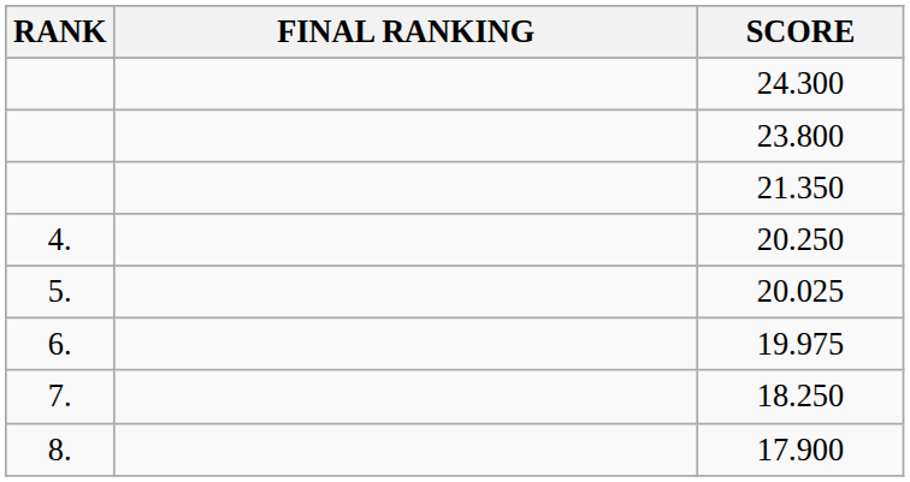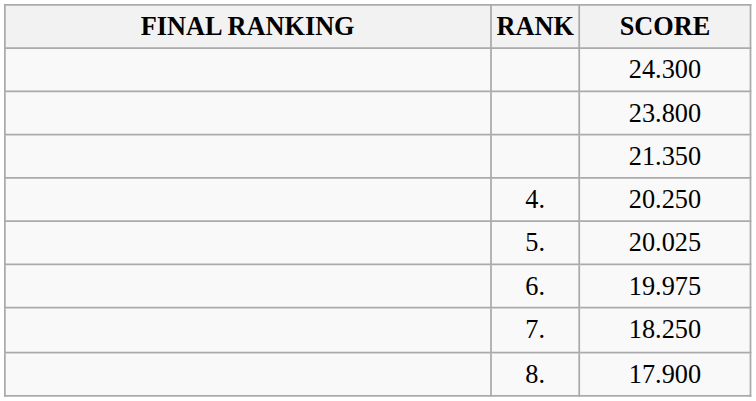 <table class="wikitable" style="font-size:95%;">
 <tr>
+<th align="left" style="width: 18em">FINAL RANKING</th>
 <th>RANK</th>
-<th align="left" style="width: 18em">FINAL RANKING</th>
 <th align="center" style="width: 6em">SCORE</th>
 </tr>
 <tr>
+<td></td>
 <td align="center"></td>
-<td></td>
 <td align="center">24.300</td>
 </tr>
 <tr>
+<td></td>
 <td align="center"></td>
-<td></td>
 <td align="center">23.800</td>
 </tr>
 <tr>
+<td></td>
 <td align="center"></td>
-<td></td>
 <td align="center">21.350</td>
 </tr>
 <tr>
+<td></td>
 <td align="center">4.</td>
-<td></td>
 <td align="center">20.250</td>
 </tr>
 <tr>
+<td></td>
 <td align="center">5.</td>
-<td></td>
 <td align="center">20.025</td>
 </tr>
 <tr>
+<td></td>
 <td align="center">6.</td>
-<td></td>
 <td align="center">19.975</td>
 </tr>
 <tr>
+<td></td>
 <td align="center">7.</td>
-<td></td>
 <td align="center">18.250</td>
 </tr>
 <tr>
+<td></td>
 <td align="center">8.</td>
-<td></td>
 <td align="center">17.900</td>
 </tr>
 </table>
